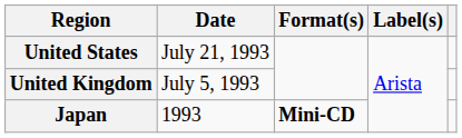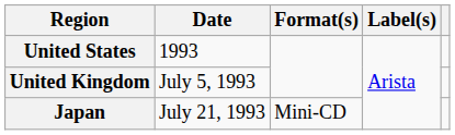 <table class="wikitable plainrowheaders">
 <tr>
 <th scope="col">Region</th>
 <th scope="col">Date</th>
 <th scope="col">Format(s)</th>
 <th scope="col">Label(s)</th>
 <th scope="col"></th>
 </tr>
 <tr>
 <th scope="row">United States</th>
-<td>July 21, 1993</td>
+<td>1993</td>
 <td rowspan="2"></td>
 <td rowspan="3"><a href='#'>Arista</a></td>
 <td></td>
 </tr>
 <tr>
 <th scope="row">United Kingdom</th>
 <td>July 5, 1993</td>
 <td></td>
 </tr>
 <tr>
 <th scope="row">Japan</th>
-<td>1993</td>
-<td><strong>Mini-CD</strong></td>
+<td>July 21, 1993</td>
+<td>Mini-CD</td>
 <td></td>
 </tr>
 </table>
